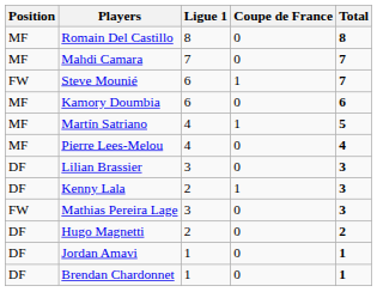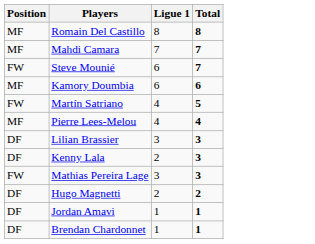 <table class="wikitable">
 <tr>
 <th>Position</th>
 <th>Players</th>
 <th>Ligue 1</th>
-<th>Coupe de France</th>
 <th>Total</th>
 </tr>
 <tr>
 <td>MF</td>
 <td> <a href='#'>Romain Del Castillo</a></td>
 <td>8</td>
-<td>0</td>
 <td><strong>8</strong></td>
 </tr>
 <tr>
 <td>MF</td>
 <td> <a href='#'>Mahdi Camara</a></td>
 <td>7</td>
-<td>0</td>
 <td><strong>7</strong></td>
 </tr>
 <tr>
 <td>FW</td>
 <td> <a href='#'>Steve Mounié</a></td>
 <td>6</td>
-<td>1</td>
 <td><strong>7</strong></td>
 </tr>
 <tr>
 <td>MF</td>
 <td> <a href='#'>Kamory Doumbia</a></td>
 <td>6</td>
-<td>0</td>
 <td><strong>6</strong></td>
 </tr>
 <tr>
-<td>MF</td>
+<td>FW</td>
 <td> <a href='#'>Martín Satriano</a></td>
 <td>4</td>
-<td>1</td>
 <td><strong>5</strong></td>
 </tr>
 <tr>
 <td>MF</td>
 <td> <a href='#'>Pierre Lees-Melou</a></td>
 <td>4</td>
-<td>0</td>
 <td><strong>4</strong></td>
 </tr>
 <tr>
 <td>DF</td>
 <td> <a href='#'>Lilian Brassier</a></td>
 <td>3</td>
-<td>0</td>
 <td><strong>3</strong></td>
 </tr>
 <tr>
 <td>DF</td>
 <td> <a href='#'>Kenny Lala</a></td>
 <td>2</td>
-<td>1</td>
 <td><strong>3</strong></td>
 </tr>
 <tr>
 <td>FW</td>
 <td> <a href='#'>Mathias Pereira Lage</a></td>
 <td>3</td>
-<td>0</td>
 <td><strong>3</strong></td>
 </tr>
 <tr>
 <td>DF</td>
 <td> <a href='#'>Hugo Magnetti</a></td>
 <td>2</td>
-<td>0</td>
 <td><strong>2</strong></td>
 </tr>
 <tr>
 <td>DF</td>
 <td> <a href='#'>Jordan Amavi</a></td>
 <td>1</td>
-<td>0</td>
 <td><strong>1</strong></td>
 </tr>
 <tr>
 <td>DF</td>
 <td> <a href='#'>Brendan Chardonnet</a></td>
 <td>1</td>
-<td>0</td>
 <td><strong>1</strong></td>
 </tr>
 </table>
